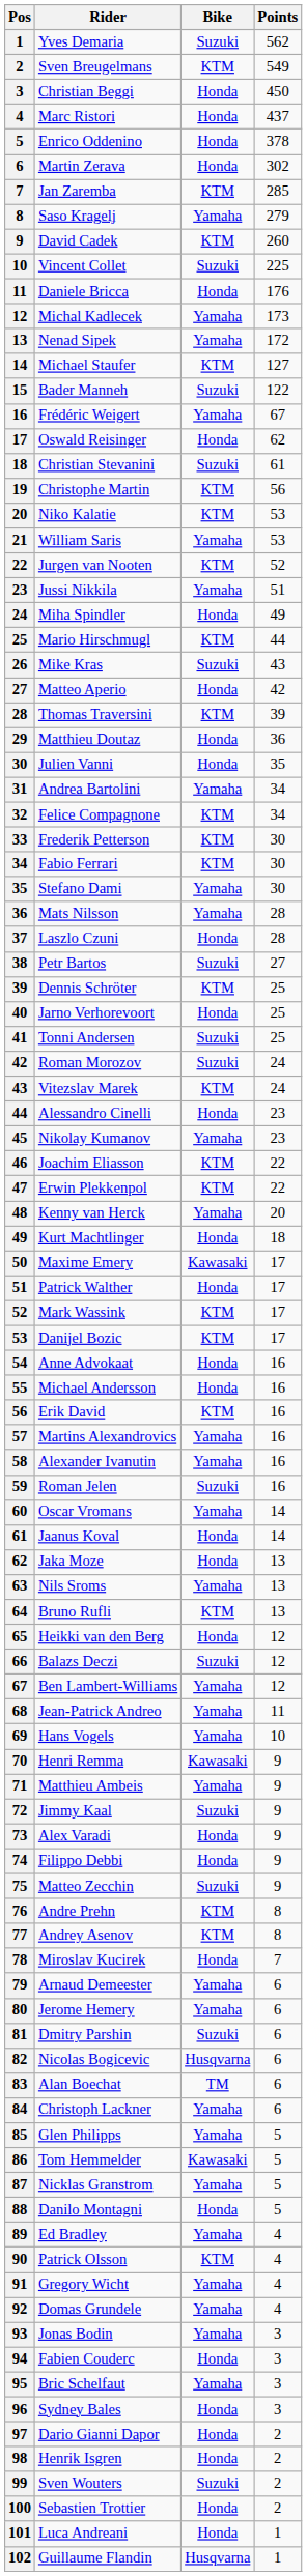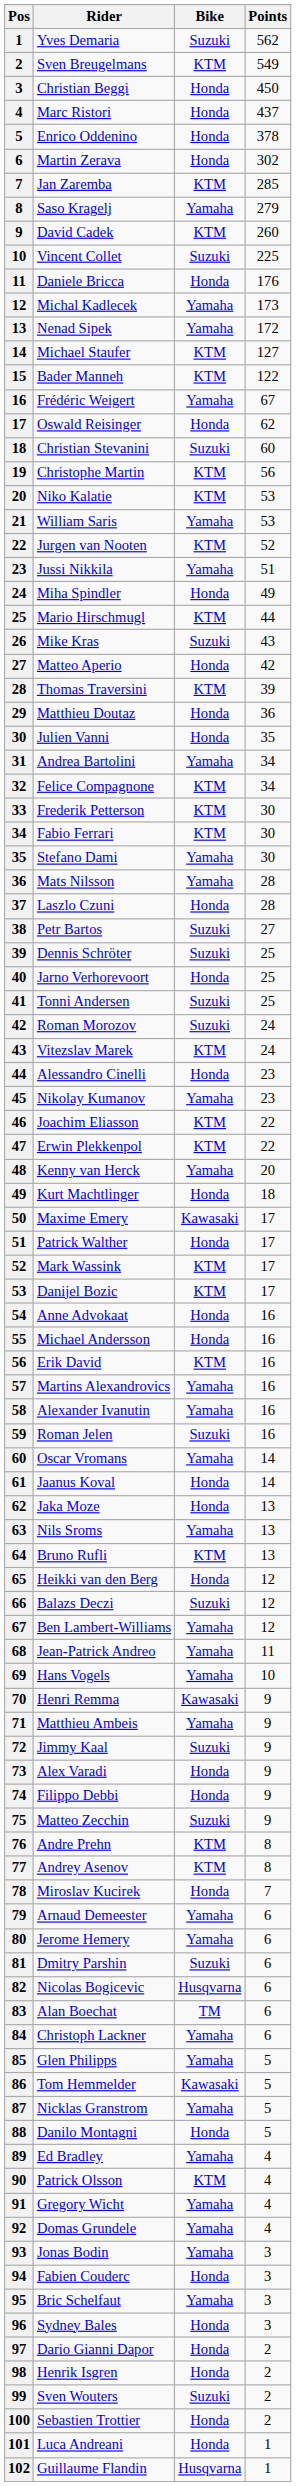 <table class="wikitable" style="font-size: 80%; text-align:center">
 <tr valign="top">
 <th valign="middle">Pos</th>
 <th valign="middle">Rider</th>
 <th valign="middle">Bike</th>
 <th valign="middle">Points</th>
 </tr>
 <tr>
 <th>1</th>
 <td align=left> <a href='#'>Yves Demaria</a></td>
 <td><a href='#'>Suzuki</a></td>
 <td>562</td>
 </tr>
 <tr>
 <th>2</th>
 <td align=left> <a href='#'>Sven Breugelmans</a></td>
 <td><a href='#'>KTM</a></td>
 <td>549</td>
 </tr>
 <tr>
 <th>3</th>
 <td align=left> <a href='#'>Christian Beggi</a></td>
 <td><a href='#'>Honda</a></td>
 <td>450</td>
 </tr>
 <tr>
 <th>4</th>
 <td align=left> <a href='#'>Marc Ristori</a></td>
 <td><a href='#'>Honda</a></td>
 <td>437</td>
 </tr>
 <tr>
 <th>5</th>
 <td align=left> <a href='#'>Enrico Oddenino</a></td>
 <td><a href='#'>Honda</a></td>
 <td>378</td>
 </tr>
 <tr>
 <th>6</th>
 <td align=left> <a href='#'>Martin Zerava</a></td>
 <td><a href='#'>Honda</a></td>
 <td>302</td>
 </tr>
 <tr>
 <th>7</th>
 <td align=left> <a href='#'>Jan Zaremba</a></td>
 <td><a href='#'>KTM</a></td>
 <td>285</td>
 </tr>
 <tr>
 <th>8</th>
 <td align=left> <a href='#'>Saso Kragelj</a></td>
 <td><a href='#'>Yamaha</a></td>
 <td>279</td>
 </tr>
 <tr>
 <th>9</th>
 <td align=left> <a href='#'>David Cadek</a></td>
 <td><a href='#'>KTM</a></td>
 <td>260</td>
 </tr>
 <tr>
 <th>10</th>
 <td align=left> <a href='#'>Vincent Collet</a></td>
 <td><a href='#'>Suzuki</a></td>
 <td>225</td>
 </tr>
 <tr>
 <th>11</th>
 <td align=left> <a href='#'>Daniele Bricca</a></td>
 <td><a href='#'>Honda</a></td>
 <td>176</td>
 </tr>
 <tr>
 <th>12</th>
 <td align=left> <a href='#'>Michal Kadlecek</a></td>
 <td><a href='#'>Yamaha</a></td>
 <td>173</td>
 </tr>
 <tr>
 <th>13</th>
 <td align=left> <a href='#'>Nenad Sipek</a></td>
 <td><a href='#'>Yamaha</a></td>
 <td>172</td>
 </tr>
 <tr>
 <th>14</th>
 <td align=left> <a href='#'>Michael Staufer</a></td>
 <td><a href='#'>KTM</a></td>
 <td>127</td>
 </tr>
 <tr>
 <th>15</th>
 <td align=left> <a href='#'>Bader Manneh</a></td>
-<td><a href='#'>Suzuki</a></td>
+<td><a href='#'>KTM</a></td>
 <td>122</td>
 </tr>
 <tr>
 <th>16</th>
 <td align=left> <a href='#'>Frédéric Weigert</a></td>
 <td><a href='#'>Yamaha</a></td>
 <td>67</td>
 </tr>
 <tr>
 <th>17</th>
 <td align=left> <a href='#'>Oswald Reisinger</a></td>
 <td><a href='#'>Honda</a></td>
 <td>62</td>
 </tr>
 <tr>
 <th>18</th>
 <td align=left> <a href='#'>Christian Stevanini</a></td>
 <td><a href='#'>Suzuki</a></td>
-<td>61</td>
+<td>60</td>
 </tr>
 <tr>
 <th>19</th>
 <td align=left> <a href='#'>Christophe Martin</a></td>
 <td><a href='#'>KTM</a></td>
 <td>56</td>
 </tr>
 <tr>
 <th>20</th>
 <td align=left> <a href='#'>Niko Kalatie</a></td>
 <td><a href='#'>KTM</a></td>
 <td>53</td>
 </tr>
 <tr>
 <th>21</th>
 <td align=left> <a href='#'>William Saris</a></td>
 <td><a href='#'>Yamaha</a></td>
 <td>53</td>
 </tr>
 <tr>
 <th>22</th>
 <td align=left> <a href='#'>Jurgen van Nooten</a></td>
 <td><a href='#'>KTM</a></td>
 <td>52</td>
 </tr>
 <tr>
 <th>23</th>
 <td align=left> <a href='#'>Jussi Nikkila</a></td>
 <td><a href='#'>Yamaha</a></td>
 <td>51</td>
 </tr>
 <tr>
 <th>24</th>
 <td align=left> <a href='#'>Miha Spindler</a></td>
 <td><a href='#'>Honda</a></td>
 <td>49</td>
 </tr>
 <tr>
 <th>25</th>
 <td align=left> <a href='#'>Mario Hirschmugl</a></td>
 <td><a href='#'>KTM</a></td>
 <td>44</td>
 </tr>
 <tr>
 <th>26</th>
 <td align=left> <a href='#'>Mike Kras</a></td>
 <td><a href='#'>Suzuki</a></td>
 <td>43</td>
 </tr>
 <tr>
 <th>27</th>
 <td align=left> <a href='#'>Matteo Aperio</a></td>
 <td><a href='#'>Honda</a></td>
 <td>42</td>
 </tr>
 <tr>
 <th>28</th>
 <td align=left> <a href='#'>Thomas Traversini</a></td>
 <td><a href='#'>KTM</a></td>
 <td>39</td>
 </tr>
 <tr>
 <th>29</th>
 <td align=left> <a href='#'>Matthieu Doutaz</a></td>
 <td><a href='#'>Honda</a></td>
 <td>36</td>
 </tr>
 <tr>
 <th>30</th>
 <td align=left> <a href='#'>Julien Vanni</a></td>
 <td><a href='#'>Honda</a></td>
 <td>35</td>
 </tr>
 <tr>
 <th>31</th>
 <td align=left> <a href='#'>Andrea Bartolini</a></td>
 <td><a href='#'>Yamaha</a></td>
 <td>34</td>
 </tr>
 <tr>
 <th>32</th>
 <td align=left> <a href='#'>Felice Compagnone</a></td>
 <td><a href='#'>KTM</a></td>
 <td>34</td>
 </tr>
 <tr>
 <th>33</th>
 <td align=left> <a href='#'>Frederik Petterson</a></td>
 <td><a href='#'>KTM</a></td>
 <td>30</td>
 </tr>
 <tr>
 <th>34</th>
 <td align=left> <a href='#'>Fabio Ferrari</a></td>
 <td><a href='#'>KTM</a></td>
 <td>30</td>
 </tr>
 <tr>
 <th>35</th>
 <td align=left> <a href='#'>Stefano Dami</a></td>
 <td><a href='#'>Yamaha</a></td>
 <td>30</td>
 </tr>
 <tr>
 <th>36</th>
 <td align=left> <a href='#'>Mats Nilsson</a></td>
 <td><a href='#'>Yamaha</a></td>
 <td>28</td>
 </tr>
 <tr>
 <th>37</th>
 <td align=left> <a href='#'>Laszlo Czuni</a></td>
 <td><a href='#'>Honda</a></td>
 <td>28</td>
 </tr>
 <tr>
 <th>38</th>
 <td align=left> <a href='#'>Petr Bartos</a></td>
 <td><a href='#'>Suzuki</a></td>
 <td>27</td>
 </tr>
 <tr>
 <th>39</th>
 <td align=left> <a href='#'>Dennis Schröter</a></td>
-<td><a href='#'>KTM</a></td>
+<td><a href='#'>Suzuki</a></td>
 <td>25</td>
 </tr>
 <tr>
 <th>40</th>
 <td align=left> <a href='#'>Jarno Verhorevoort</a></td>
 <td><a href='#'>Honda</a></td>
 <td>25</td>
 </tr>
 <tr>
 <th>41</th>
 <td align=left> <a href='#'>Tonni Andersen</a></td>
 <td><a href='#'>Suzuki</a></td>
 <td>25</td>
 </tr>
 <tr>
 <th>42</th>
 <td align=left> <a href='#'>Roman Morozov</a></td>
 <td><a href='#'>Suzuki</a></td>
 <td>24</td>
 </tr>
 <tr>
 <th>43</th>
 <td align=left> <a href='#'>Vitezslav Marek</a></td>
 <td><a href='#'>KTM</a></td>
 <td>24</td>
 </tr>
 <tr>
 <th>44</th>
 <td align=left> <a href='#'>Alessandro Cinelli</a></td>
 <td><a href='#'>Honda</a></td>
 <td>23</td>
 </tr>
 <tr>
 <th>45</th>
 <td align=left> <a href='#'>Nikolay Kumanov</a></td>
 <td><a href='#'>Yamaha</a></td>
 <td>23</td>
 </tr>
 <tr>
 <th>46</th>
 <td align=left> <a href='#'>Joachim Eliasson</a></td>
 <td><a href='#'>KTM</a></td>
 <td>22</td>
 </tr>
 <tr>
 <th>47</th>
 <td align=left> <a href='#'>Erwin Plekkenpol</a></td>
 <td><a href='#'>KTM</a></td>
 <td>22</td>
 </tr>
 <tr>
 <th>48</th>
 <td align=left> <a href='#'>Kenny van Herck</a></td>
 <td><a href='#'>Yamaha</a></td>
 <td>20</td>
 </tr>
 <tr>
 <th>49</th>
 <td align=left> <a href='#'>Kurt Machtlinger</a></td>
 <td><a href='#'>Honda</a></td>
 <td>18</td>
 </tr>
 <tr>
 <th>50</th>
 <td align=left> <a href='#'>Maxime Emery</a></td>
 <td><a href='#'>Kawasaki</a></td>
 <td>17</td>
 </tr>
 <tr>
 <th>51</th>
 <td align=left> <a href='#'>Patrick Walther</a></td>
 <td><a href='#'>Honda</a></td>
 <td>17</td>
 </tr>
 <tr>
 <th>52</th>
 <td align=left> <a href='#'>Mark Wassink</a></td>
 <td><a href='#'>KTM</a></td>
 <td>17</td>
 </tr>
 <tr>
 <th>53</th>
 <td align=left> <a href='#'>Danijel Bozic</a></td>
 <td><a href='#'>KTM</a></td>
 <td>17</td>
 </tr>
 <tr>
 <th>54</th>
 <td align=left> <a href='#'>Anne Advokaat</a></td>
 <td><a href='#'>Honda</a></td>
 <td>16</td>
 </tr>
 <tr>
 <th>55</th>
 <td align=left> <a href='#'>Michael Andersson</a></td>
 <td><a href='#'>Honda</a></td>
 <td>16</td>
 </tr>
 <tr>
 <th>56</th>
 <td align=left> <a href='#'>Erik David</a></td>
 <td><a href='#'>KTM</a></td>
 <td>16</td>
 </tr>
 <tr>
 <th>57</th>
 <td align=left> <a href='#'>Martins Alexandrovics</a></td>
 <td><a href='#'>Yamaha</a></td>
 <td>16</td>
 </tr>
 <tr>
 <th>58</th>
 <td align=left> <a href='#'>Alexander Ivanutin</a></td>
 <td><a href='#'>Yamaha</a></td>
 <td>16</td>
 </tr>
 <tr>
 <th>59</th>
 <td align=left> <a href='#'>Roman Jelen</a></td>
 <td><a href='#'>Suzuki</a></td>
 <td>16</td>
 </tr>
 <tr>
 <th>60</th>
 <td align=left> <a href='#'>Oscar Vromans</a></td>
 <td><a href='#'>Yamaha</a></td>
 <td>14</td>
 </tr>
 <tr>
 <th>61</th>
 <td align=left> <a href='#'>Jaanus Koval</a></td>
 <td><a href='#'>Honda</a></td>
 <td>14</td>
 </tr>
 <tr>
 <th>62</th>
 <td align=left> <a href='#'>Jaka Moze</a></td>
 <td><a href='#'>Honda</a></td>
 <td>13</td>
 </tr>
 <tr>
 <th>63</th>
 <td align=left> <a href='#'>Nils Sroms</a></td>
 <td><a href='#'>Yamaha</a></td>
 <td>13</td>
 </tr>
 <tr>
 <th>64</th>
 <td align=left> <a href='#'>Bruno Rufli</a></td>
 <td><a href='#'>KTM</a></td>
 <td>13</td>
 </tr>
 <tr>
 <th>65</th>
 <td align=left> <a href='#'>Heikki van den Berg</a></td>
 <td><a href='#'>Honda</a></td>
 <td>12</td>
 </tr>
 <tr>
 <th>66</th>
 <td align=left> <a href='#'>Balazs Deczi</a></td>
 <td><a href='#'>Suzuki</a></td>
 <td>12</td>
 </tr>
 <tr>
 <th>67</th>
 <td align=left> <a href='#'>Ben Lambert-Williams</a></td>
 <td><a href='#'>Yamaha</a></td>
 <td>12</td>
 </tr>
 <tr>
 <th>68</th>
 <td align=left> <a href='#'>Jean-Patrick Andreo</a></td>
 <td><a href='#'>Yamaha</a></td>
 <td>11</td>
 </tr>
 <tr>
 <th>69</th>
 <td align=left> <a href='#'>Hans Vogels</a></td>
 <td><a href='#'>Yamaha</a></td>
 <td>10</td>
 </tr>
 <tr>
 <th>70</th>
 <td align=left> <a href='#'>Henri Remma</a></td>
 <td><a href='#'>Kawasaki</a></td>
 <td>9</td>
 </tr>
 <tr>
 <th>71</th>
 <td align=left> <a href='#'>Matthieu Ambeis</a></td>
 <td><a href='#'>Yamaha</a></td>
 <td>9</td>
 </tr>
 <tr>
 <th>72</th>
 <td align=left> <a href='#'>Jimmy Kaal</a></td>
 <td><a href='#'>Suzuki</a></td>
 <td>9</td>
 </tr>
 <tr>
 <th>73</th>
 <td align=left> <a href='#'>Alex Varadi</a></td>
 <td><a href='#'>Honda</a></td>
 <td>9</td>
 </tr>
 <tr>
 <th>74</th>
 <td align=left> <a href='#'>Filippo Debbi</a></td>
 <td><a href='#'>Honda</a></td>
 <td>9</td>
 </tr>
 <tr>
 <th>75</th>
 <td align=left> <a href='#'>Matteo Zecchin</a></td>
 <td><a href='#'>Suzuki</a></td>
 <td>9</td>
 </tr>
 <tr>
 <th>76</th>
 <td align=left> <a href='#'>Andre Prehn</a></td>
 <td><a href='#'>KTM</a></td>
 <td>8</td>
 </tr>
 <tr>
 <th>77</th>
 <td align=left> <a href='#'>Andrey Asenov</a></td>
 <td><a href='#'>KTM</a></td>
 <td>8</td>
 </tr>
 <tr>
 <th>78</th>
 <td align=left> <a href='#'>Miroslav Kucirek</a></td>
 <td><a href='#'>Honda</a></td>
 <td>7</td>
 </tr>
 <tr>
 <th>79</th>
 <td align=left> <a href='#'>Arnaud Demeester</a></td>
 <td><a href='#'>Yamaha</a></td>
 <td>6</td>
 </tr>
 <tr>
 <th>80</th>
 <td align=left> <a href='#'>Jerome Hemery</a></td>
 <td><a href='#'>Yamaha</a></td>
 <td>6</td>
 </tr>
 <tr>
 <th>81</th>
 <td align=left> <a href='#'>Dmitry Parshin</a></td>
 <td><a href='#'>Suzuki</a></td>
 <td>6</td>
 </tr>
 <tr>
 <th>82</th>
 <td align=left> <a href='#'>Nicolas Bogicevic</a></td>
 <td><a href='#'>Husqvarna</a></td>
 <td>6</td>
 </tr>
 <tr>
 <th>83</th>
 <td align=left> <a href='#'>Alan Boechat</a></td>
 <td><a href='#'>TM</a></td>
 <td>6</td>
 </tr>
 <tr>
 <th>84</th>
 <td align=left> <a href='#'>Christoph Lackner</a></td>
 <td><a href='#'>Yamaha</a></td>
 <td>6</td>
 </tr>
 <tr>
 <th>85</th>
 <td align=left> <a href='#'>Glen Philipps</a></td>
 <td><a href='#'>Yamaha</a></td>
 <td>5</td>
 </tr>
 <tr>
 <th>86</th>
 <td align=left> <a href='#'>Tom Hemmelder</a></td>
 <td><a href='#'>Kawasaki</a></td>
 <td>5</td>
 </tr>
 <tr>
 <th>87</th>
 <td align=left> <a href='#'>Nicklas Granstrom</a></td>
 <td><a href='#'>Yamaha</a></td>
 <td>5</td>
 </tr>
 <tr>
 <th>88</th>
 <td align=left> <a href='#'>Danilo Montagni</a></td>
 <td><a href='#'>Honda</a></td>
 <td>5</td>
 </tr>
 <tr>
 <th>89</th>
 <td align=left> <a href='#'>Ed Bradley</a></td>
 <td><a href='#'>Yamaha</a></td>
 <td>4</td>
 </tr>
 <tr>
 <th>90</th>
 <td align=left> <a href='#'>Patrick Olsson</a></td>
 <td><a href='#'>KTM</a></td>
 <td>4</td>
 </tr>
 <tr>
 <th>91</th>
 <td align=left> <a href='#'>Gregory Wicht</a></td>
 <td><a href='#'>Yamaha</a></td>
 <td>4</td>
 </tr>
 <tr>
 <th>92</th>
 <td align=left> <a href='#'>Domas Grundele</a></td>
 <td><a href='#'>Yamaha</a></td>
 <td>4</td>
 </tr>
 <tr>
 <th>93</th>
 <td align=left> <a href='#'>Jonas Bodin</a></td>
 <td><a href='#'>Yamaha</a></td>
 <td>3</td>
 </tr>
 <tr>
 <th>94</th>
 <td align=left> <a href='#'>Fabien Couderc</a></td>
 <td><a href='#'>Honda</a></td>
 <td>3</td>
 </tr>
 <tr>
 <th>95</th>
 <td align=left> <a href='#'>Bric Schelfaut</a></td>
 <td><a href='#'>Yamaha</a></td>
 <td>3</td>
 </tr>
 <tr>
 <th>96</th>
 <td align=left> <a href='#'>Sydney Bales</a></td>
 <td><a href='#'>Honda</a></td>
 <td>3</td>
 </tr>
 <tr>
 <th>97</th>
 <td align=left> <a href='#'>Dario Gianni Dapor</a></td>
 <td><a href='#'>Honda</a></td>
 <td>2</td>
 </tr>
 <tr>
 <th>98</th>
 <td align=left> <a href='#'>Henrik Isgren</a></td>
 <td><a href='#'>Honda</a></td>
 <td>2</td>
 </tr>
 <tr>
 <th>99</th>
 <td align=left> <a href='#'>Sven Wouters</a></td>
 <td><a href='#'>Suzuki</a></td>
 <td>2</td>
 </tr>
 <tr>
 <th>100</th>
 <td align=left> <a href='#'>Sebastien Trottier</a></td>
 <td><a href='#'>Honda</a></td>
 <td>2</td>
 </tr>
 <tr>
 <th>101</th>
 <td align=left> <a href='#'>Luca Andreani</a></td>
 <td><a href='#'>Honda</a></td>
 <td>1</td>
 </tr>
 <tr>
 <th>102</th>
 <td align=left> <a href='#'>Guillaume Flandin</a></td>
 <td><a href='#'>Husqvarna</a></td>
 <td>1</td>
 </tr>
 <tr>
 </tr>
 </table>
